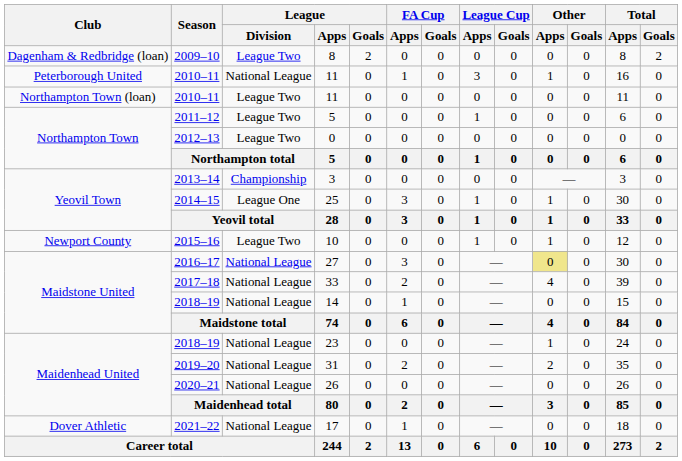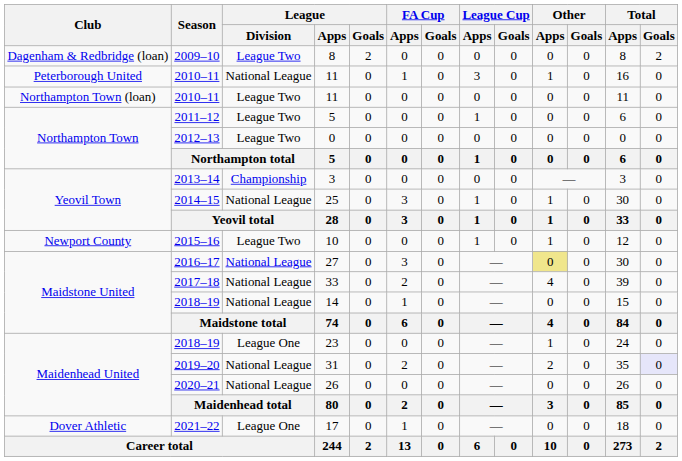 <table class="wikitable" style="text-align: center">
 <tr>
 <th rowspan="2">Club</th>
 <th rowspan="2">Season</th>
 <th colspan="3">League</th>
 <th colspan="2"><a href='#'>FA Cup</a></th>
 <th colspan="2"><a href='#'>League Cup</a></th>
 <th colspan="2">Other</th>
 <th colspan="2">Total</th>
 </tr>
 <tr>
 <th>Division</th>
 <th>Apps</th>
 <th>Goals</th>
 <th>Apps</th>
 <th>Goals</th>
 <th>Apps</th>
 <th>Goals</th>
 <th>Apps</th>
 <th>Goals</th>
 <th>Apps</th>
 <th>Goals</th>
 </tr>
 <tr>
 <td><a href='#'>Dagenham & Redbridge</a> (loan)</td>
 <td><a href='#'>2009–10</a></td>
 <td><a href='#'>League Two</a></td>
 <td>8</td>
 <td>2</td>
 <td>0</td>
 <td>0</td>
 <td>0</td>
 <td>0</td>
 <td>0</td>
 <td>0</td>
 <td>8</td>
 <td>2</td>
 </tr>
 <tr>
 <td><a href='#'>Peterborough United</a></td>
 <td><a href='#'>2010–11</a></td>
 <td>National League</td>
 <td>11</td>
 <td>0</td>
 <td>1</td>
 <td>0</td>
 <td>3</td>
 <td>0</td>
 <td>1</td>
 <td>0</td>
 <td>16</td>
 <td>0</td>
 </tr>
 <tr>
 <td><a href='#'>Northampton Town</a> (loan)</td>
 <td><a href='#'>2010–11</a></td>
 <td>League Two</td>
 <td>11</td>
 <td>0</td>
 <td>0</td>
 <td>0</td>
 <td>0</td>
 <td>0</td>
 <td>0</td>
 <td>0</td>
 <td>11</td>
 <td>0</td>
 </tr>
 <tr>
 <td rowspan="3"><a href='#'>Northampton Town</a></td>
 <td><a href='#'>2011–12</a></td>
 <td>League Two</td>
 <td>5</td>
 <td>0</td>
 <td>0</td>
 <td>0</td>
 <td>1</td>
 <td>0</td>
 <td>0</td>
 <td>0</td>
 <td>6</td>
 <td>0</td>
 </tr>
 <tr>
 <td><a href='#'>2012–13</a></td>
 <td>League Two</td>
 <td>0</td>
 <td>0</td>
 <td>0</td>
 <td>0</td>
 <td>0</td>
 <td>0</td>
 <td>0</td>
 <td>0</td>
 <td>0</td>
 <td>0</td>
 </tr>
 <tr>
 <th colspan="2">Northampton total</th>
 <th>5</th>
 <th>0</th>
 <th>0</th>
 <th>0</th>
 <th>1</th>
 <th>0</th>
 <th>0</th>
 <th>0</th>
 <th>6</th>
 <th>0</th>
 </tr>
 <tr>
 <td rowspan="3"><a href='#'>Yeovil Town</a></td>
 <td><a href='#'>2013–14</a></td>
 <td><a href='#'>Championship</a></td>
 <td>3</td>
 <td>0</td>
 <td>0</td>
 <td>0</td>
 <td>0</td>
 <td>0</td>
 <td colspan="2">—</td>
 <td>3</td>
 <td>0</td>
 </tr>
 <tr>
 <td><a href='#'>2014–15</a></td>
-<td>League One</td>
+<td>National League</td>
 <td>25</td>
 <td>0</td>
 <td>3</td>
 <td>0</td>
 <td>1</td>
 <td>0</td>
 <td>1</td>
 <td>0</td>
 <td>30</td>
 <td>0</td>
 </tr>
 <tr>
 <th colspan="2">Yeovil total</th>
 <th>28</th>
 <th>0</th>
 <th>3</th>
 <th>0</th>
 <th>1</th>
 <th>0</th>
 <th>1</th>
 <th>0</th>
 <th>33</th>
 <th>0</th>
 </tr>
 <tr>
 <td><a href='#'>Newport County</a></td>
 <td><a href='#'>2015–16</a></td>
 <td>League Two</td>
 <td>10</td>
 <td>0</td>
 <td>0</td>
 <td>0</td>
 <td>1</td>
 <td>0</td>
 <td>1</td>
 <td>0</td>
 <td>12</td>
 <td>0</td>
 </tr>
 <tr>
 <td rowspan="4"><a href='#'>Maidstone United</a></td>
 <td><a href='#'>2016–17</a></td>
 <td><a href='#'>National League</a></td>
 <td>27</td>
 <td>0</td>
 <td>3</td>
 <td>0</td>
 <td colspan="2">—</td>
 <td style="background: khaki;">0</td>
 <td>0</td>
 <td>30</td>
 <td>0</td>
 </tr>
 <tr>
 <td><a href='#'>2017–18</a></td>
 <td>National League</td>
 <td>33</td>
 <td>0</td>
 <td>2</td>
 <td>0</td>
 <td colspan="2">—</td>
 <td>4</td>
 <td>0</td>
 <td>39</td>
 <td>0</td>
 </tr>
 <tr>
 <td><a href='#'>2018–19</a></td>
 <td>National League</td>
 <td>14</td>
 <td>0</td>
 <td>1</td>
 <td>0</td>
 <td colspan="2">—</td>
 <td>0</td>
 <td>0</td>
 <td>15</td>
 <td>0</td>
 </tr>
 <tr>
 <th colspan="2">Maidstone total</th>
 <th>74</th>
 <th>0</th>
 <th>6</th>
 <th>0</th>
 <th colspan="2">—</th>
 <th>4</th>
 <th>0</th>
 <th>84</th>
 <th>0</th>
 </tr>
 <tr>
 <td rowspan="4"><a href='#'>Maidenhead United</a></td>
 <td><a href='#'>2018–19</a></td>
-<td>National League</td>
+<td>League One</td>
 <td>23</td>
 <td>0</td>
 <td>0</td>
 <td>0</td>
 <td colspan="2">—</td>
 <td>1</td>
 <td>0</td>
 <td>24</td>
 <td>0</td>
 </tr>
 <tr>
 <td><a href='#'>2019–20</a></td>
 <td>National League</td>
 <td>31</td>
 <td>0</td>
 <td>2</td>
 <td>0</td>
 <td colspan="2">—</td>
 <td>2</td>
 <td>0</td>
 <td>35</td>
-<td>0</td>
+<td style="background: lavender;">0</td>
 </tr>
 <tr>
 <td><a href='#'>2020–21</a></td>
 <td>National League</td>
 <td>26</td>
 <td>0</td>
 <td>0</td>
 <td>0</td>
 <td colspan="2">—</td>
 <td>0</td>
 <td>0</td>
 <td>26</td>
 <td>0</td>
 </tr>
 <tr>
 <th colspan="2">Maidenhead total</th>
 <th>80</th>
 <th>0</th>
 <th>2</th>
 <th>0</th>
 <th colspan="2">—</th>
 <th>3</th>
 <th>0</th>
 <th>85</th>
 <th>0</th>
 </tr>
 <tr>
 <td><a href='#'>Dover Athletic</a></td>
 <td><a href='#'>2021–22</a></td>
-<td>National League</td>
+<td>League One</td>
 <td>17</td>
 <td>0</td>
 <td>1</td>
 <td>0</td>
 <td colspan="2">—</td>
 <td>0</td>
 <td>0</td>
 <td>18</td>
 <td>0</td>
 </tr>
 <tr>
 <th colspan="3">Career total</th>
 <th>244</th>
 <th>2</th>
 <th>13</th>
 <th>0</th>
 <th>6</th>
 <th>0</th>
 <th>10</th>
 <th>0</th>
 <th>273</th>
 <th>2</th>
 </tr>
 </table>
